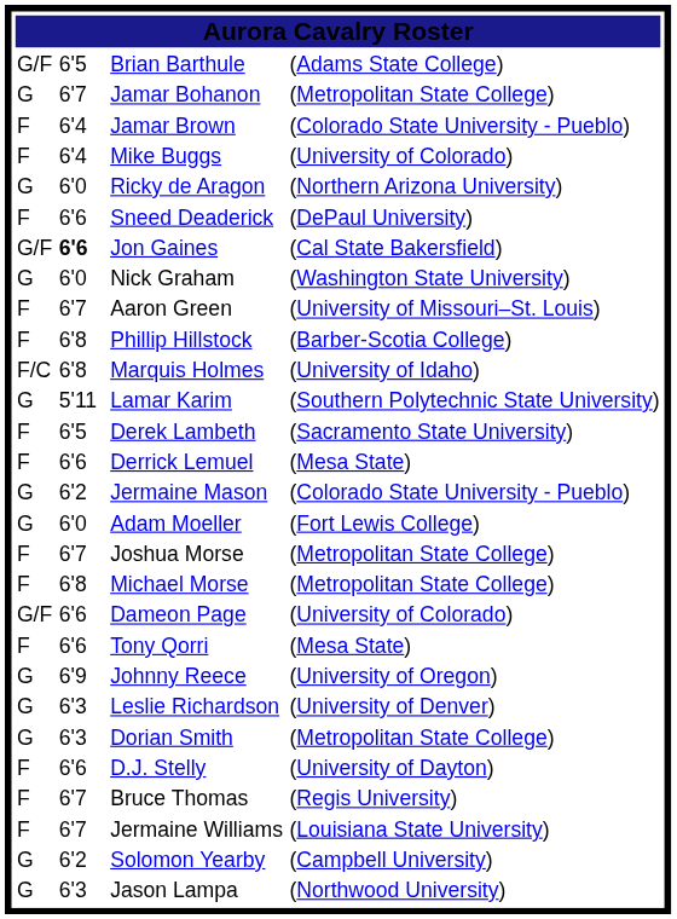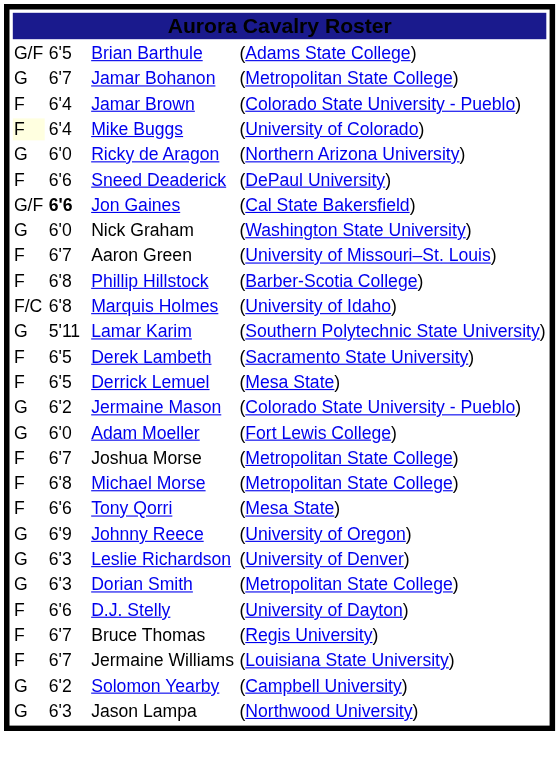 <table style="border:5px solid #000000;" cellspacing=3>
 <tr align="center" bgcolor="#1A1A8D">
 <td colspan=5><span><big><strong>Aurora Cavalry Roster</strong></big></span></td>
 </tr>
 <tr>
 <td>G/F</td>
 <td>6'5</td>
 <td></td>
 <td><a href='#'>Brian Barthule</a></td>
 <td>(<a href='#'>Adams State College</a>)</td>
 </tr>
 <tr>
 <td>G</td>
 <td>6'7</td>
 <td></td>
 <td><a href='#'>Jamar Bohanon</a></td>
 <td>(<a href='#'>Metropolitan State College</a>)</td>
 </tr>
 <tr>
 <td>F</td>
 <td>6'4</td>
 <td></td>
 <td><a href='#'>Jamar Brown</a></td>
 <td>(<a href='#'>Colorado State University - Pueblo</a>)</td>
 </tr>
 <tr>
-<td>F</td>
+<td style="background: lightyellow;">F</td>
 <td>6'4</td>
 <td></td>
 <td><a href='#'>Mike Buggs</a></td>
 <td>(<a href='#'>University of Colorado</a>)</td>
 </tr>
 <tr>
 <td>G</td>
 <td>6'0</td>
 <td></td>
 <td><a href='#'>Ricky de Aragon</a></td>
 <td>(<a href='#'>Northern Arizona University</a>)</td>
 </tr>
 <tr>
 <td>F</td>
 <td>6'6</td>
 <td></td>
 <td><a href='#'>Sneed Deaderick</a></td>
 <td>(<a href='#'>DePaul University</a>)</td>
 </tr>
 <tr>
 <td>G/F</td>
 <td><strong>6'6</strong></td>
 <td></td>
 <td><a href='#'>Jon Gaines</a></td>
 <td>(<a href='#'>Cal State Bakersfield</a>)</td>
 </tr>
 <tr>
 <td>G</td>
 <td>6'0</td>
 <td></td>
 <td>Nick Graham</td>
 <td>(<a href='#'>Washington State University</a>)</td>
 </tr>
 <tr>
 <td>F</td>
 <td>6'7</td>
 <td></td>
 <td>Aaron Green</td>
 <td>(<a href='#'>University of Missouri–St. Louis</a>)</td>
 </tr>
 <tr>
 <td>F</td>
 <td>6'8</td>
 <td></td>
 <td><a href='#'>Phillip Hillstock</a></td>
 <td>(<a href='#'>Barber-Scotia College</a>)</td>
 </tr>
 <tr>
 <td>F/C</td>
 <td>6'8</td>
 <td></td>
 <td><a href='#'>Marquis Holmes</a></td>
 <td>(<a href='#'>University of Idaho</a>)</td>
 </tr>
 <tr>
 <td>G</td>
 <td>5'11</td>
 <td></td>
 <td><a href='#'>Lamar Karim</a></td>
 <td>(<a href='#'>Southern Polytechnic State University</a>)</td>
 </tr>
 <tr>
 <td>F</td>
 <td>6'5</td>
 <td></td>
 <td><a href='#'>Derek Lambeth</a></td>
 <td>(<a href='#'>Sacramento State University</a>)</td>
 </tr>
 <tr>
 <td>F</td>
-<td>6'6</td>
+<td>6'5</td>
 <td></td>
 <td><a href='#'>Derrick Lemuel</a></td>
 <td>(<a href='#'>Mesa State</a>)</td>
 </tr>
 <tr>
 <td>G</td>
 <td>6'2</td>
 <td></td>
 <td><a href='#'>Jermaine Mason</a></td>
 <td>(<a href='#'>Colorado State University - Pueblo</a>)</td>
 </tr>
 <tr>
 <td>G</td>
 <td>6'0</td>
 <td></td>
 <td><a href='#'>Adam Moeller</a></td>
 <td>(<a href='#'>Fort Lewis College</a>)</td>
 </tr>
 <tr>
 <td>F</td>
 <td>6'7</td>
 <td></td>
 <td>Joshua Morse</td>
 <td>(<a href='#'>Metropolitan State College</a>)</td>
 </tr>
 <tr>
 <td>F</td>
 <td>6'8</td>
 <td></td>
 <td><a href='#'>Michael Morse</a></td>
 <td>(<a href='#'>Metropolitan State College</a>)</td>
-</tr>
-<tr>
-<td>G/F</td>
-<td>6'6</td>
-<td></td>
-<td><a href='#'>Dameon Page</a></td>
-<td>(<a href='#'>University of Colorado</a>)</td>
 </tr>
 <tr>
 <td>F</td>
 <td>6'6</td>
 <td></td>
 <td><a href='#'>Tony Qorri</a></td>
 <td>(<a href='#'>Mesa State</a>)</td>
 </tr>
 <tr>
 <td>G</td>
 <td>6'9</td>
 <td></td>
 <td><a href='#'>Johnny Reece</a></td>
 <td>(<a href='#'>University of Oregon</a>)</td>
 </tr>
 <tr>
 <td>G</td>
 <td>6'3</td>
 <td></td>
 <td><a href='#'>Leslie Richardson</a></td>
 <td>(<a href='#'>University of Denver</a>)</td>
 </tr>
 <tr>
 <td>G</td>
 <td>6'3</td>
 <td></td>
 <td><a href='#'>Dorian Smith</a></td>
 <td>(<a href='#'>Metropolitan State College</a>)</td>
 </tr>
 <tr>
 <td>F</td>
 <td>6'6</td>
 <td></td>
 <td><a href='#'>D.J. Stelly</a></td>
 <td>(<a href='#'>University of Dayton</a>)</td>
 </tr>
 <tr>
 <td>F</td>
 <td>6'7</td>
 <td></td>
 <td>Bruce Thomas</td>
 <td>(<a href='#'>Regis University</a>)</td>
 </tr>
 <tr>
 <td>F</td>
 <td>6'7</td>
 <td></td>
 <td>Jermaine Williams</td>
 <td>(<a href='#'>Louisiana State University</a>)</td>
 </tr>
 <tr>
 <td>G</td>
 <td>6'2</td>
 <td></td>
 <td><a href='#'>Solomon Yearby</a></td>
 <td>(<a href='#'>Campbell University</a>)</td>
 </tr>
 <tr>
 <td>G</td>
 <td>6'3</td>
 <td></td>
 <td>Jason Lampa</td>
 <td>(<a href='#'>Northwood University</a>)</td>
 </tr>
 </table>
